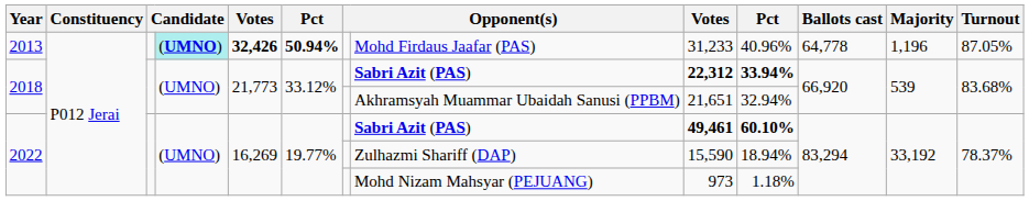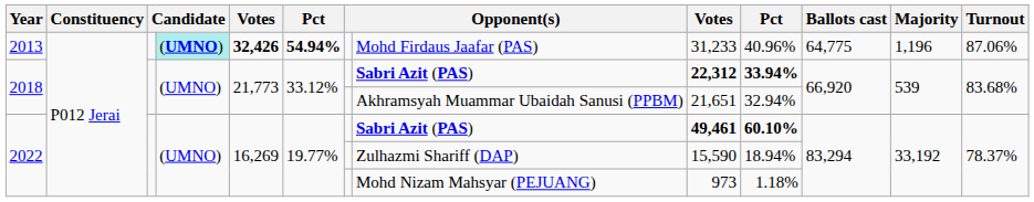 <table class="wikitable" style="margin:0.5em ; font-size:95%">
 <tr>
 <th>Year</th>
 <th>Constituency</th>
 <th colspan=2>Candidate</th>
 <th>Votes</th>
 <th>Pct</th>
 <th colspan=2>Opponent(s)</th>
 <th>Votes</th>
 <th>Pct</th>
 <th>Ballots cast</th>
 <th>Majority</th>
 <th>Turnout</th>
 </tr>
 <tr>
 <td><a href='#'>2013</a></td>
 <td rowspan=6>P012 <a href='#'>Jerai</a></td>
 <td></td>
 <td style="background: paleturquoise;"> (<a href='#'><strong>UMNO</strong></a>)</td>
 <td align="right"><strong>32,426</strong></td>
-<td><strong>50.94%</strong></td>
+<td><strong>54.94%</strong></td>
 <td></td>
 <td><a href='#'>Mohd Firdaus Jaafar</a> (<a href='#'>PAS</a>)</td>
 <td align="right">31,233</td>
 <td>40.96%</td>
-<td>64,778</td>
+<td>64,775</td>
 <td>1,196</td>
-<td>87.05%</td>
+<td>87.06%</td>
 </tr>
 <tr>
 <td rowspan=2><a href='#'>2018</a></td>
 <td rowspan=2 ></td>
 <td rowspan=2> (<a href='#'>UMNO</a>)</td>
 <td rowspan=2 align="right">21,773</td>
 <td rowspan=2>33.12%</td>
 <td></td>
 <td><strong><a href='#'>Sabri Azit</a></strong> (<a href='#'><strong>PAS</strong></a>)</td>
 <td align="right"><strong>22,312</strong></td>
 <td><strong>33.94%</strong></td>
 <td rowspan=2>66,920</td>
 <td rowspan=2>539</td>
 <td rowspan=2>83.68%</td>
 </tr>
 <tr>
 <td></td>
 <td>Akhramsyah Muammar Ubaidah Sanusi (<a href='#'>PPBM</a>)</td>
 <td align="right">21,651</td>
 <td>32.94%</td>
 </tr>
 <tr>
 <td rowspan="3"><a href='#'>2022</a></td>
 <td rowspan="3" ></td>
 <td rowspan="3"> (<a href='#'>UMNO</a>)</td>
 <td rowspan="3" align="right">16,269</td>
 <td rowspan="3">19.77%</td>
 <td bgcolor=></td>
 <td><strong><a href='#'>Sabri Azit</a></strong> (<a href='#'><strong>PAS</strong></a>)</td>
 <td align=right><strong>49,461</strong></td>
 <td><strong>60.10%</strong></td>
 <td rowspan="3">83,294</td>
 <td rowspan="3">33,192</td>
 <td rowspan="3">78.37%</td>
 </tr>
 <tr>
 <td></td>
 <td>Zulhazmi Shariff (<a href='#'>DAP</a>)</td>
 <td align="right">15,590</td>
 <td>18.94%</td>
 </tr>
 <tr>
 <td bgcolor=></td>
 <td>Mohd Nizam Mahsyar (<a href='#'>PEJUANG</a>)</td>
 <td align=right>973</td>
 <td align="right">1.18%</td>
 </tr>
 </table>
